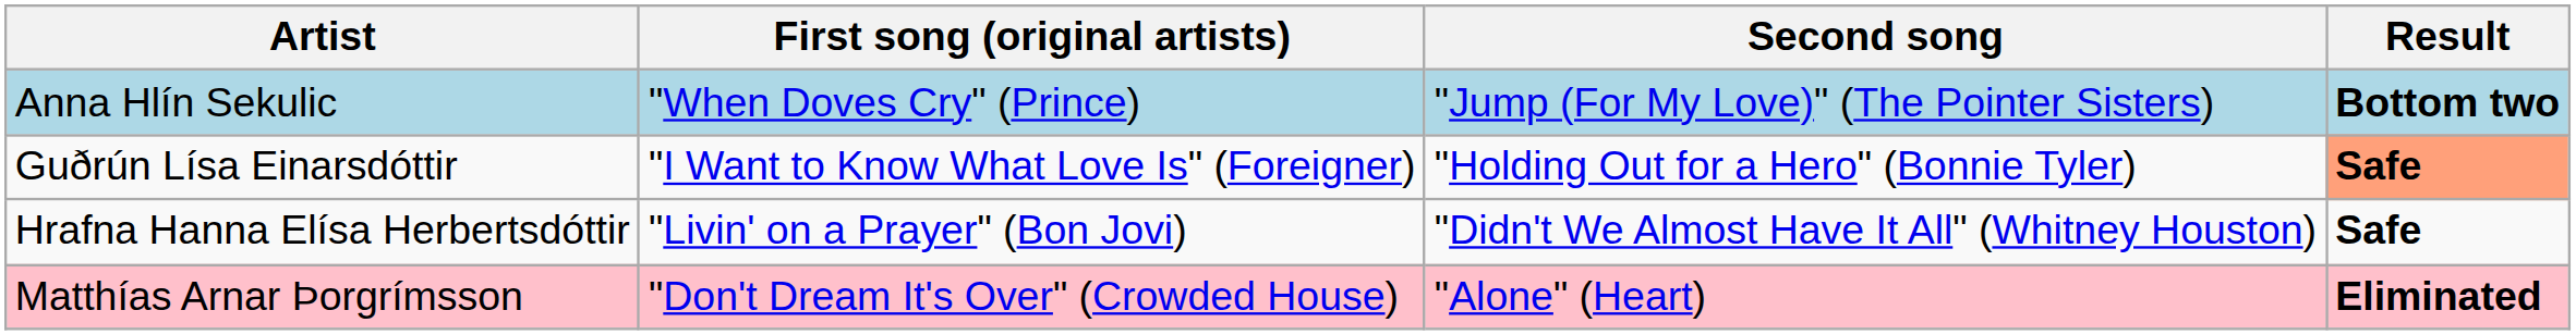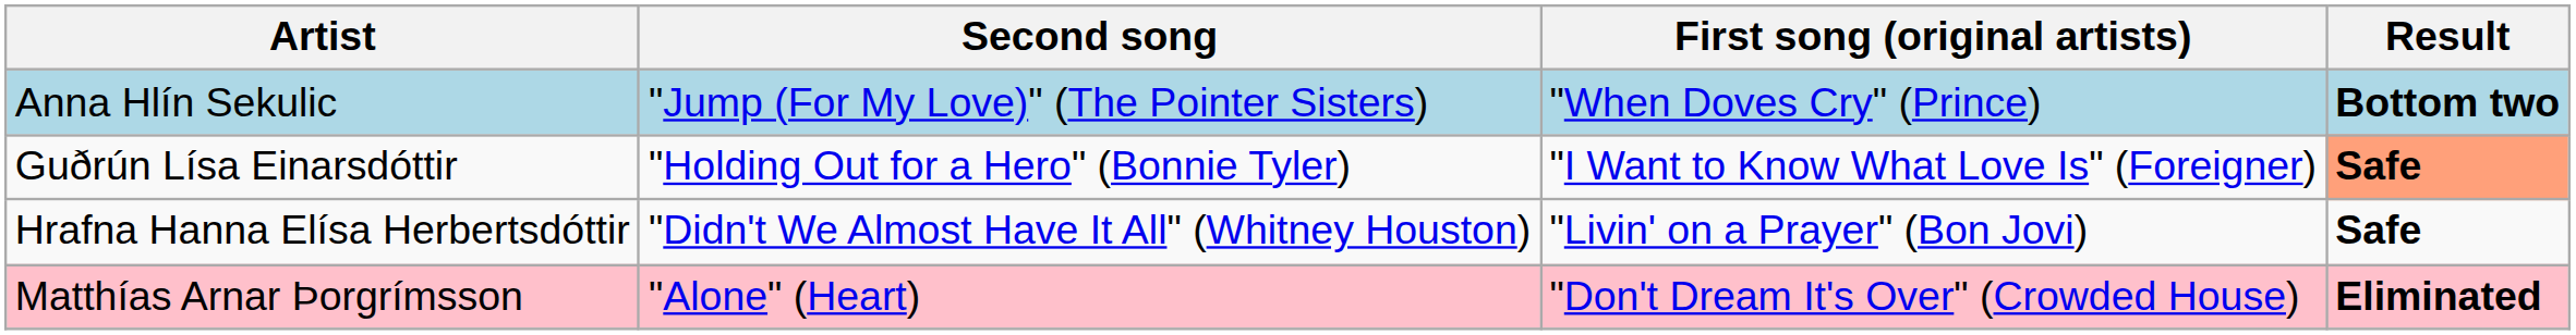 <table class=wikitable>
 <tr>
 <th>Artist</th>
+<th>Second song</th>
 <th>First song (original artists)</th>
-<th>Second song</th>
 <th>Result</th>
 </tr>
 <tr style="background:lightblue;">
 <td>Anna Hlín Sekulic</td>
+<td>"<a href='#'>Jump (For My Love)</a>" (<a href='#'>The Pointer Sisters</a>)</td>
 <td>"<a href='#'>When Doves Cry</a>" (<a href='#'>Prince</a>)</td>
-<td>"<a href='#'>Jump (For My Love)</a>" (<a href='#'>The Pointer Sisters</a>)</td>
 <td><strong>Bottom two</strong></td>
 </tr>
 <tr>
 <td>Guðrún Lísa Einarsdóttir</td>
+<td>"<a href='#'>Holding Out for a Hero</a>" (<a href='#'>Bonnie Tyler</a>)</td>
 <td>"<a href='#'>I Want to Know What Love Is</a>" (<a href='#'>Foreigner</a>)</td>
-<td>"<a href='#'>Holding Out for a Hero</a>" (<a href='#'>Bonnie Tyler</a>)</td>
 <td style="background: lightsalmon;"><strong>Safe</strong></td>
 </tr>
 <tr>
 <td>Hrafna Hanna Elísa Herbertsdóttir</td>
+<td>"<a href='#'>Didn't We Almost Have It All</a>" (<a href='#'>Whitney Houston</a>)</td>
 <td>"<a href='#'>Livin' on a Prayer</a>" (<a href='#'>Bon Jovi</a>)</td>
-<td>"<a href='#'>Didn't We Almost Have It All</a>" (<a href='#'>Whitney Houston</a>)</td>
 <td><strong>Safe</strong></td>
 </tr>
 <tr style="background:pink;">
 <td>Matthías Arnar Þorgrímsson</td>
+<td>"<a href='#'>Alone</a>" (<a href='#'>Heart</a>)</td>
 <td>"<a href='#'>Don't Dream It's Over</a>" (<a href='#'>Crowded House</a>)</td>
-<td>"<a href='#'>Alone</a>" (<a href='#'>Heart</a>)</td>
 <td><strong>Eliminated</strong></td>
 </tr>
 </table>
